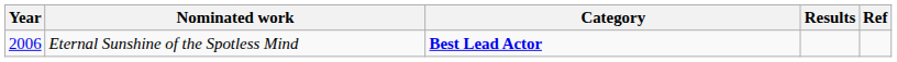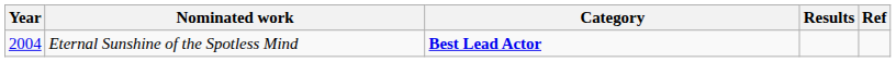 <table class="wikitable">
 <tr>
 <th scope="col" style="width:1em;">Year</th>
 <th scope="col" style="width:35em;">Nominated work</th>
 <th scope="col" style="width:35em;">Category</th>
 <th scope="col" style="width:1em;">Results</th>
 <th scope="col" style="width:1em;">Ref</th>
 </tr>
 <tr>
-<td><a href='#'>2006</a></td>
+<td><a href='#'>2004</a></td>
 <td><em>Eternal Sunshine of the Spotless Mind</em></td>
 <td><strong><a href='#'>Best Lead Actor</a></strong></td>
 <td></td>
 <td></td>
 </tr>
 </table>
